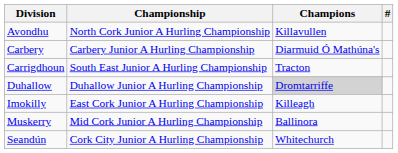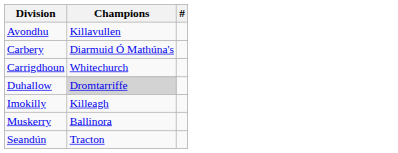 <table class="wikitable">
 <tr>
 <th>Division</th>
-<th>Championship</th>
 <th>Champions</th>
 <th>#</th>
 </tr>
 <tr>
 <td><a href='#'>Avondhu</a></td>
-<td><a href='#'>North Cork Junior A Hurling Championship</a></td>
 <td><a href='#'>Killavullen</a></td>
 <td></td>
 </tr>
 <tr>
 <td><a href='#'>Carbery</a></td>
-<td><a href='#'>Carbery Junior A Hurling Championship</a></td>
 <td><a href='#'>Diarmuid Ó Mathúna's</a></td>
 <td></td>
 </tr>
 <tr>
 <td><a href='#'>Carrigdhoun</a></td>
-<td><a href='#'>South East Junior A Hurling Championship</a></td>
-<td><a href='#'>Tracton</a></td>
+<td><a href='#'>Whitechurch</a></td>
 <td></td>
 </tr>
 <tr>
 <td><a href='#'>Duhallow</a></td>
-<td><a href='#'>Duhallow Junior A Hurling Championship</a></td>
 <td style="background: lightgrey;"><a href='#'>Dromtarriffe</a></td>
 <td></td>
 </tr>
 <tr>
 <td><a href='#'>Imokilly</a></td>
-<td><a href='#'>East Cork Junior A Hurling Championship</a></td>
 <td><a href='#'>Killeagh</a></td>
 <td></td>
 </tr>
 <tr>
 <td><a href='#'>Muskerry</a></td>
-<td><a href='#'>Mid Cork Junior A Hurling Championship</a></td>
 <td><a href='#'>Ballinora</a></td>
 <td></td>
 </tr>
 <tr>
 <td><a href='#'>Seandún</a></td>
-<td><a href='#'>Cork City Junior A Hurling Championship</a></td>
-<td><a href='#'>Whitechurch</a></td>
+<td><a href='#'>Tracton</a></td>
 <td></td>
 </tr>
 </table>
